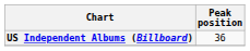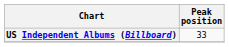 <table class="wikitable plainrowheaders sortable" style="text-align:center;" border="1">
 <tr>
 <th scope="col">Chart</th>
 <th scope="col">Peak<br>position</th>
 </tr>
 <tr>
 <th scope="row">US <a href='#'>Independent Albums</a> (<em><a href='#'>Billboard</a></em>)</th>
-<td>36</td>
+<td>33</td>
 </tr>
 <tr>
 </tr>
 </table>
